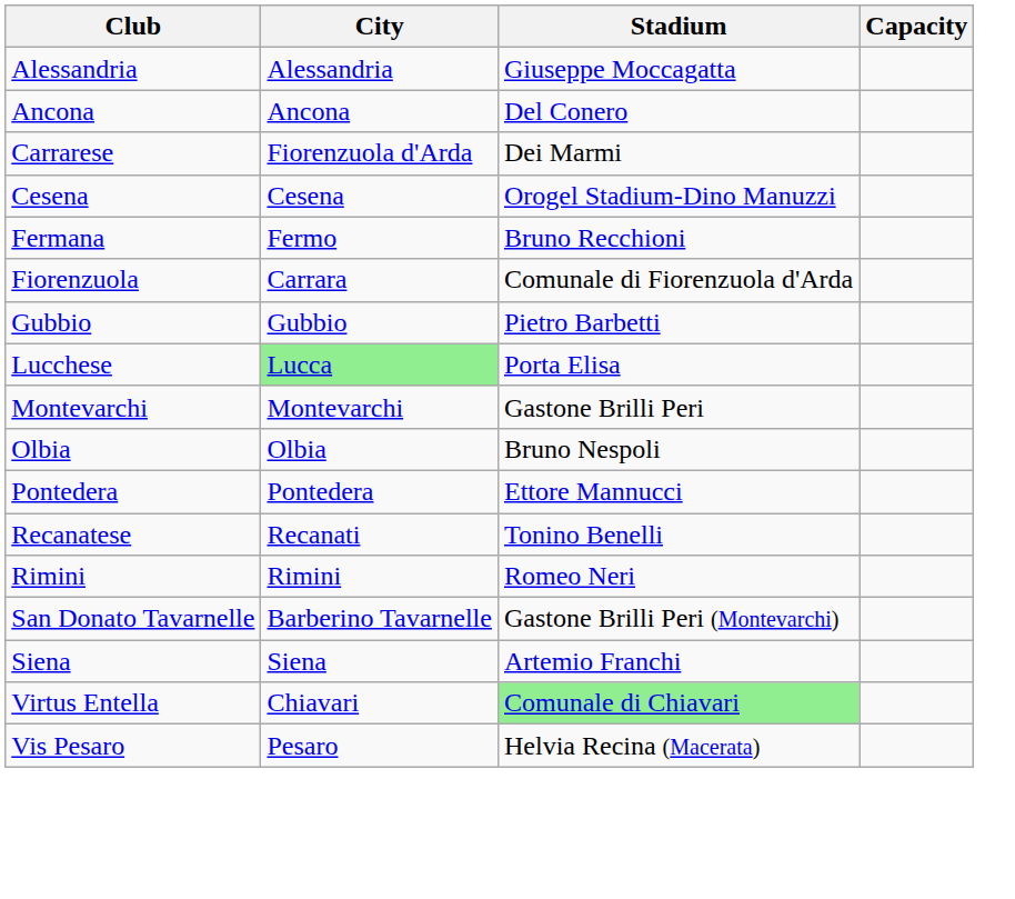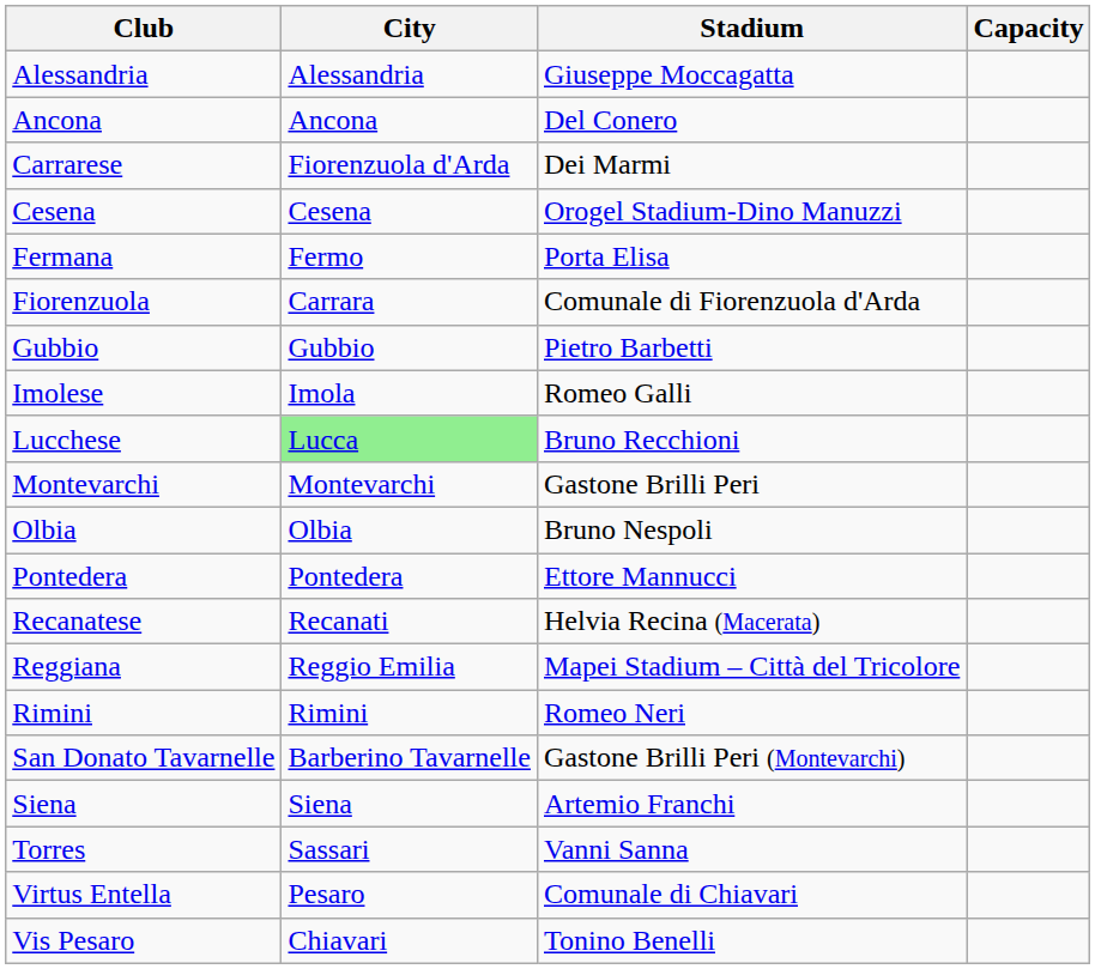 <table class="wikitable sortable">
 <tr>
 <th>Club</th>
 <th>City</th>
 <th>Stadium</th>
 <th>Capacity</th>
 </tr>
 <tr>
 <td><a href='#'>Alessandria</a></td>
 <td><a href='#'>Alessandria</a></td>
 <td><a href='#'>Giuseppe Moccagatta</a></td>
 <td></td>
 </tr>
 <tr>
 <td><a href='#'>Ancona</a></td>
 <td><a href='#'>Ancona</a></td>
 <td><a href='#'>Del Conero</a></td>
 <td></td>
 </tr>
 <tr>
 <td><a href='#'>Carrarese</a></td>
 <td><a href='#'>Fiorenzuola d'Arda</a></td>
 <td>Dei Marmi</td>
 <td></td>
 </tr>
 <tr>
 <td><a href='#'>Cesena</a></td>
 <td><a href='#'>Cesena</a></td>
 <td><a href='#'>Orogel Stadium-Dino Manuzzi</a></td>
 <td></td>
 </tr>
 <tr>
 <td><a href='#'>Fermana</a></td>
 <td><a href='#'>Fermo</a></td>
-<td><a href='#'>Bruno Recchioni</a></td>
+<td><a href='#'>Porta Elisa</a></td>
 <td></td>
 </tr>
 <tr>
 <td><a href='#'>Fiorenzuola</a></td>
 <td><a href='#'>Carrara</a></td>
 <td>Comunale di Fiorenzuola d'Arda</td>
 <td></td>
 </tr>
 <tr>
 <td><a href='#'>Gubbio</a></td>
 <td><a href='#'>Gubbio</a></td>
 <td><a href='#'>Pietro Barbetti</a></td>
 <td></td>
 </tr>
 <tr>
+<td><a href='#'>Imolese</a></td>
+<td><a href='#'>Imola</a></td>
+<td>Romeo Galli</td>
+<td></td>
+</tr>
+<tr>
 <td><a href='#'>Lucchese</a></td>
 <td style="background: lightgreen;"><a href='#'>Lucca</a></td>
-<td><a href='#'>Porta Elisa</a></td>
+<td><a href='#'>Bruno Recchioni</a></td>
 <td></td>
 </tr>
 <tr>
 <td><a href='#'>Montevarchi</a></td>
 <td><a href='#'>Montevarchi</a></td>
 <td>Gastone Brilli Peri</td>
 <td></td>
 </tr>
 <tr>
 <td><a href='#'>Olbia</a></td>
 <td><a href='#'>Olbia</a></td>
 <td>Bruno Nespoli</td>
 <td></td>
 </tr>
 <tr>
 <td><a href='#'>Pontedera</a></td>
 <td><a href='#'>Pontedera</a></td>
 <td><a href='#'>Ettore Mannucci</a></td>
 <td></td>
 </tr>
 <tr>
 <td><a href='#'>Recanatese</a></td>
 <td><a href='#'>Recanati</a></td>
-<td><a href='#'>Tonino Benelli</a></td>
+<td>Helvia Recina <small>(<a href='#'>Macerata</a>)</small></td>
+<td></td>
+</tr>
+<tr>
+<td><a href='#'>Reggiana</a></td>
+<td><a href='#'>Reggio Emilia</a></td>
+<td><a href='#'>Mapei Stadium – Città del Tricolore</a></td>
 <td></td>
 </tr>
 <tr>
 <td><a href='#'>Rimini</a></td>
 <td><a href='#'>Rimini</a></td>
 <td><a href='#'>Romeo Neri</a></td>
 <td></td>
 </tr>
 <tr>
 <td><a href='#'>San Donato Tavarnelle</a></td>
 <td><a href='#'>Barberino Tavarnelle</a></td>
 <td>Gastone Brilli Peri <small>(<a href='#'>Montevarchi</a>)</small></td>
 <td></td>
 </tr>
 <tr>
 <td><a href='#'>Siena</a></td>
 <td><a href='#'>Siena</a></td>
 <td><a href='#'>Artemio Franchi</a></td>
 <td></td>
 </tr>
 <tr>
+<td><a href='#'>Torres</a></td>
+<td><a href='#'>Sassari</a></td>
+<td><a href='#'>Vanni Sanna</a></td>
+<td></td>
+</tr>
+<tr>
 <td><a href='#'>Virtus Entella</a></td>
-<td><a href='#'>Chiavari</a></td>
-<td style="background: lightgreen;"><a href='#'>Comunale di Chiavari</a></td>
+<td><a href='#'>Pesaro</a></td>
+<td><a href='#'>Comunale di Chiavari</a></td>
 <td></td>
 </tr>
 <tr>
 <td><a href='#'>Vis Pesaro</a></td>
-<td><a href='#'>Pesaro</a></td>
-<td>Helvia Recina <small>(<a href='#'>Macerata</a>)</small></td>
+<td><a href='#'>Chiavari</a></td>
+<td><a href='#'>Tonino Benelli</a></td>
 <td></td>
 </tr>
 </table>
